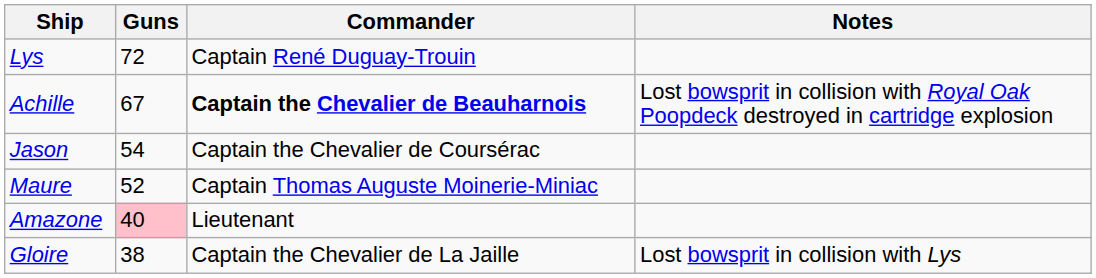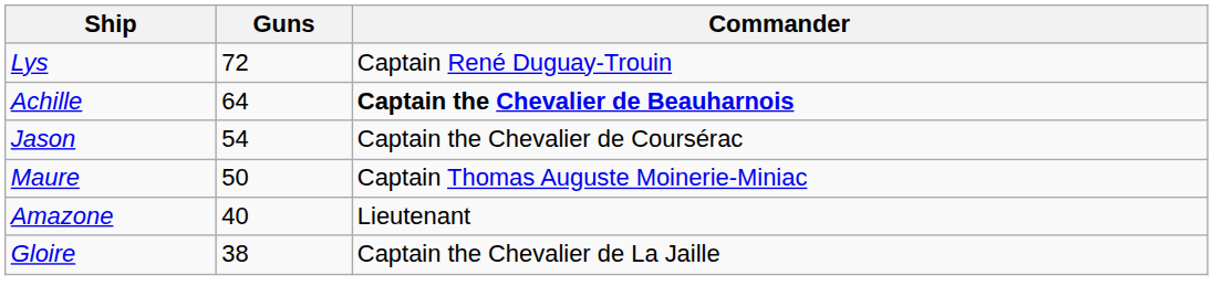 <table class="wikitable"width=40%>
 <tr>
 <th style=>Ship</th>
 <th style=>Guns</th>
 <th style=>Commander</th>
-<th style=>Notes</th>
 </tr>
 <tr>
 <td><a href='#'><em>Lys</em></a></td>
 <td>72</td>
 <td>Captain <a href='#'>René Duguay-Trouin</a></td>
-<td></td>
 </tr>
 <tr>
 <td><a href='#'><em>Achille</em></a></td>
-<td>67</td>
+<td>64</td>
 <td><strong>Captain the <a href='#'>Chevalier de Beauharnois</a></strong></td>
-<td>Lost <a href='#'>bowsprit</a> in collision with <a href='#'><em>Royal Oak</em></a><br><a href='#'>Poopdeck</a> destroyed in <a href='#'>cartridge</a> explosion</td>
 </tr>
 <tr>
 <td><a href='#'><em>Jason</em></a></td>
 <td>54</td>
 <td>Captain the Chevalier de Coursérac</td>
-<td></td>
 </tr>
 <tr>
 <td><a href='#'><em>Maure</em></a></td>
-<td>52</td>
+<td>50</td>
 <td>Captain <a href='#'>Thomas Auguste Moinerie-Miniac</a></td>
-<td></td>
 </tr>
 <tr>
 <td><a href='#'><em>Amazone</em></a></td>
-<td style="background: pink;">40</td>
+<td>40</td>
 <td>Lieutenant </td>
-<td></td>
 </tr>
 <tr>
 <td><a href='#'><em>Gloire</em></a></td>
 <td>38</td>
 <td>Captain the Chevalier de La Jaille</td>
-<td>Lost <a href='#'>bowsprit</a> in collision with <em>Lys</em></td>
 </tr>
 </table>
